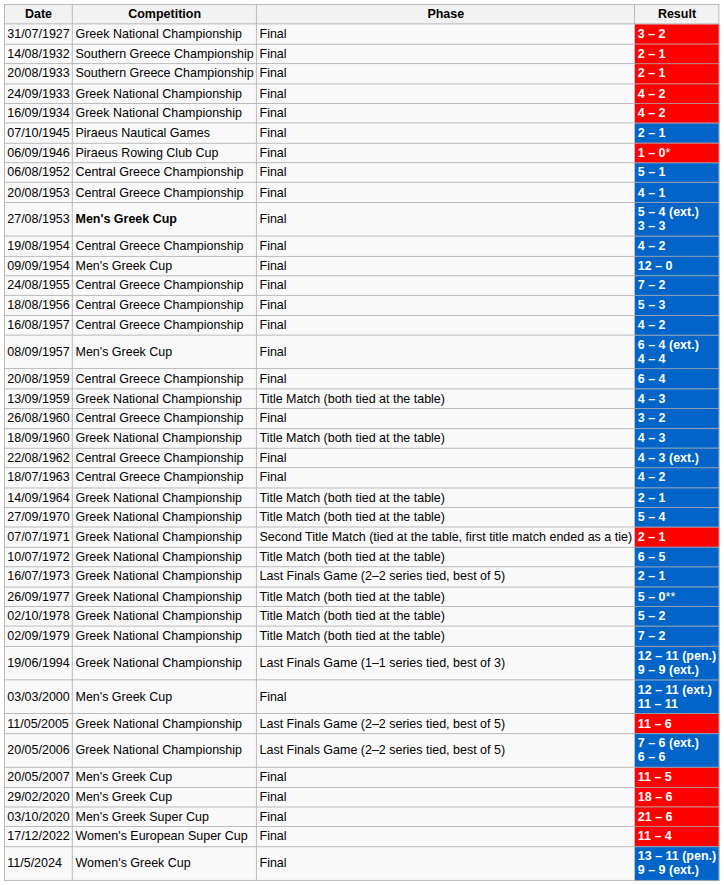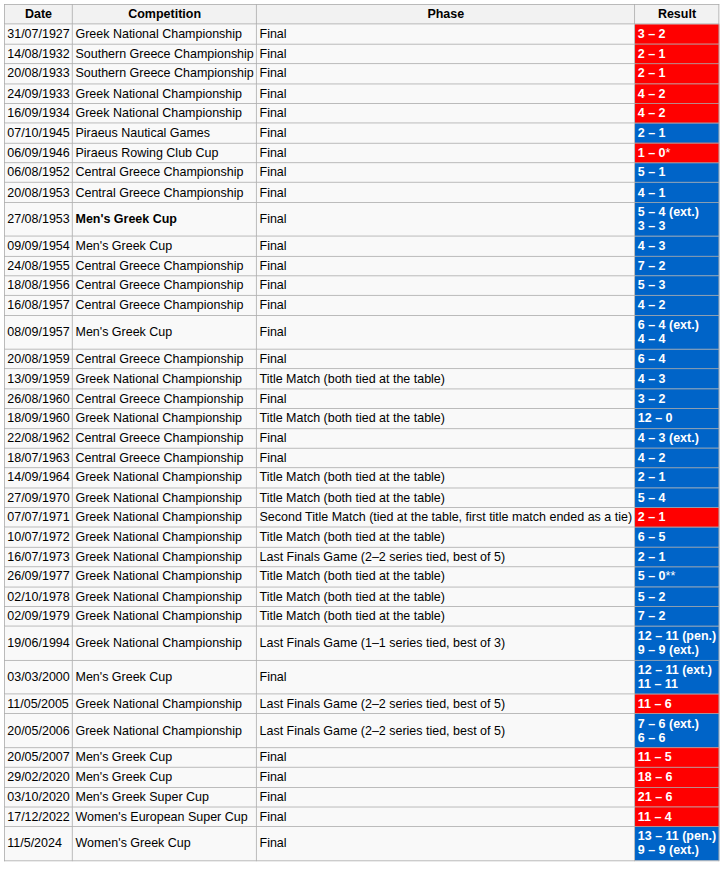 <table class="wikitable" style="text-align: left">
 <tr>
 <th>Date</th>
 <th>Competition</th>
 <th>Phase</th>
 <th>Result</th>
 </tr>
 <tr>
 <td>31/07/1927</td>
 <td>Greek National Championship</td>
 <td>Final</td>
 <td style="color:white;background:#ff0000"><strong>3 – 2</strong></td>
 </tr>
 <tr>
 <td>14/08/1932</td>
 <td>Southern Greece Championship</td>
 <td>Final</td>
 <td style="color:white;background:#ff0000"><strong>2 – 1</strong></td>
 </tr>
 <tr>
 <td>20/08/1933</td>
 <td>Southern Greece Championship</td>
 <td>Final</td>
 <td style="color:white;background:#ff0000"><strong>2 – 1</strong></td>
 </tr>
 <tr>
 <td>24/09/1933</td>
 <td>Greek National Championship</td>
 <td>Final</td>
 <td style="color:white;background:#ff0000"><strong>4 – 2</strong></td>
 </tr>
 <tr>
 <td>16/09/1934</td>
 <td>Greek National Championship</td>
 <td>Final</td>
 <td style="color:white;background:#ff0000"><strong>4 – 2</strong></td>
 </tr>
 <tr>
 <td>07/10/1945</td>
 <td>Piraeus Nautical Games</td>
 <td>Final</td>
 <td style="color:white;background:#0064C8"><strong>2 – 1</strong></td>
 </tr>
 <tr>
 <td>06/09/1946</td>
 <td>Piraeus Rowing Club Cup</td>
 <td>Final</td>
 <td style="color:white;background:#ff0000"><strong>1 – 0</strong>*</td>
 </tr>
 <tr>
 <td>06/08/1952</td>
 <td>Central Greece Championship</td>
 <td>Final</td>
 <td style="color:white;background:#0064C8"><strong>5 – 1</strong></td>
 </tr>
 <tr>
 <td>20/08/1953</td>
 <td>Central Greece Championship</td>
 <td>Final</td>
 <td style="color:white;background:#0064C8"><strong>4 – 1</strong></td>
 </tr>
 <tr>
 <td>27/08/1953</td>
 <td><strong>Men's Greek Cup</strong></td>
 <td>Final</td>
 <td style="color:white;background:#0064C8"><strong>5 – 4 (ext.)</strong><br><strong>3 – 3</strong></td>
 </tr>
 <tr>
-<td>19/08/1954</td>
-<td>Central Greece Championship</td>
-<td>Final</td>
-<td style="color:white;background:#0064C8"><strong>4 – 2</strong></td>
-</tr>
-<tr>
 <td>09/09/1954</td>
 <td>Men's Greek Cup</td>
 <td>Final</td>
-<td style="color:white;background:#0064C8"><strong>12 – 0</strong></td>
+<td style="color:white;background:#0064C8"><strong>4 – 3</strong></td>
 </tr>
 <tr>
 <td>24/08/1955</td>
 <td>Central Greece Championship</td>
 <td>Final</td>
 <td style="color:white;background:#0064C8"><strong>7 – 2</strong></td>
 </tr>
 <tr>
 <td>18/08/1956</td>
 <td>Central Greece Championship</td>
 <td>Final</td>
 <td style="color:white;background:#0064C8"><strong>5 – 3</strong></td>
 </tr>
 <tr>
 <td>16/08/1957</td>
 <td>Central Greece Championship</td>
 <td>Final</td>
 <td style="color:white;background:#0064C8"><strong>4 – 2</strong></td>
 </tr>
 <tr>
 <td>08/09/1957</td>
 <td>Men's Greek Cup</td>
 <td>Final</td>
 <td style="color:white;background:#0064C8"><strong>6 – 4 (ext.)</strong><br><strong>4 – 4</strong></td>
 </tr>
 <tr>
 <td>20/08/1959</td>
 <td>Central Greece Championship</td>
 <td>Final</td>
 <td style="color:white;background:#0064C8"><strong>6 – 4</strong></td>
 </tr>
 <tr>
 <td>13/09/1959</td>
 <td>Greek National Championship</td>
 <td>Title Match (both tied at the table)</td>
 <td style="color:white;background:#0064C8"><strong>4 – 3</strong></td>
 </tr>
 <tr>
 <td>26/08/1960</td>
 <td>Central Greece Championship</td>
 <td>Final</td>
 <td style="color:white;background:#0064C8"><strong>3 – 2</strong></td>
 </tr>
 <tr>
 <td>18/09/1960</td>
 <td>Greek National Championship</td>
 <td>Title Match (both tied at the table)</td>
-<td style="color:white;background:#0064C8"><strong>4 – 3</strong></td>
+<td style="color:white;background:#0064C8"><strong>12 – 0</strong></td>
 </tr>
 <tr>
 <td>22/08/1962</td>
 <td>Central Greece Championship</td>
 <td>Final</td>
 <td style="color:white;background:#0064C8"><strong>4 – 3 (ext.)</strong></td>
 </tr>
 <tr>
 <td>18/07/1963</td>
 <td>Central Greece Championship</td>
 <td>Final</td>
 <td style="color:white;background:#0064C8"><strong>4 – 2</strong></td>
 </tr>
 <tr>
 <td>14/09/1964</td>
 <td>Greek National Championship</td>
 <td>Title Match (both tied at the table)</td>
 <td style="color:white;background:#0064C8"><strong>2 – 1</strong></td>
 </tr>
 <tr>
 <td>27/09/1970</td>
 <td>Greek National Championship</td>
 <td>Title Match (both tied at the table)</td>
 <td style="color:white;background:#0064C8"><strong>5 – 4</strong></td>
 </tr>
 <tr>
 <td>07/07/1971</td>
 <td>Greek National Championship</td>
 <td>Second Title Match (tied at the table, first title match ended as a tie)</td>
 <td style="color:white;background:#ff0000"><strong>2 – 1</strong></td>
 </tr>
 <tr>
 <td>10/07/1972</td>
 <td>Greek National Championship</td>
 <td>Title Match (both tied at the table)</td>
 <td style="color:white;background:#0064C8"><strong>6 – 5</strong></td>
 </tr>
 <tr>
 <td>16/07/1973</td>
 <td>Greek National Championship</td>
 <td>Last Finals Game (2–2 series tied, best of 5)</td>
 <td style="color:white;background:#0064C8"><strong>2 – 1</strong></td>
 </tr>
 <tr>
 <td>26/09/1977</td>
 <td>Greek National Championship</td>
 <td>Title Match (both tied at the table)</td>
 <td style="color:white;background:#0064C8"><strong>5 – 0</strong>**</td>
 </tr>
 <tr>
 <td>02/10/1978</td>
 <td>Greek National Championship</td>
 <td>Title Match (both tied at the table)</td>
 <td style="color:white;background:#0064C8"><strong>5 – 2</strong></td>
 </tr>
 <tr>
 <td>02/09/1979</td>
 <td>Greek National Championship</td>
 <td>Title Match (both tied at the table)</td>
 <td style="color:white;background:#0064C8"><strong>7 – 2</strong></td>
 </tr>
 <tr>
 <td>19/06/1994</td>
 <td>Greek National Championship</td>
 <td>Last Finals Game (1–1 series tied, best of 3)</td>
 <td style="color:white;background:#0064C8"><strong>12 – 11 (pen.)</strong><br><strong>9 – 9 (ext.)</strong></td>
 </tr>
 <tr>
 <td>03/03/2000</td>
 <td>Men's Greek Cup</td>
 <td>Final</td>
 <td style="color:white;background:#0064C8"><strong>12 – 11 (ext.)</strong><br><strong>11 – 11</strong></td>
 </tr>
 <tr>
 <td>11/05/2005</td>
 <td>Greek National Championship</td>
 <td>Last Finals Game (2–2 series tied, best of 5)</td>
 <td style="color:white;background:#ff0000"><strong>11 – 6</strong></td>
 </tr>
 <tr>
 <td>20/05/2006</td>
 <td>Greek National Championship</td>
 <td>Last Finals Game (2–2 series tied, best of 5)</td>
 <td style="color:white;background:#0064C8"><strong>7 – 6 (ext.)</strong><br><strong>6 – 6</strong></td>
 </tr>
 <tr>
 <td>20/05/2007</td>
 <td>Men's Greek Cup</td>
 <td>Final</td>
 <td style="color:white;background:#ff0000"><strong>11 – 5</strong></td>
 </tr>
 <tr>
 <td>29/02/2020</td>
 <td>Men's Greek Cup</td>
 <td>Final</td>
 <td style="color:white;background:#ff0000"><strong>18 – 6</strong></td>
 </tr>
 <tr>
 <td>03/10/2020</td>
 <td>Men's Greek Super Cup</td>
 <td>Final</td>
 <td style="color:white;background:#ff0000"><strong>21 – 6</strong></td>
 </tr>
 <tr>
 <td>17/12/2022</td>
 <td>Women's European Super Cup</td>
 <td>Final</td>
 <td style="color:white;background:#ff0000"><strong>11 – 4</strong></td>
 </tr>
 <tr>
 <td>11/5/2024</td>
 <td>Women's Greek Cup</td>
 <td>Final</td>
 <td style="color:white;background:#0064C8"><strong>13 – 11 (pen.)</strong><br><strong>9 – 9 (ext.)</strong></td>
 </tr>
 </table>
